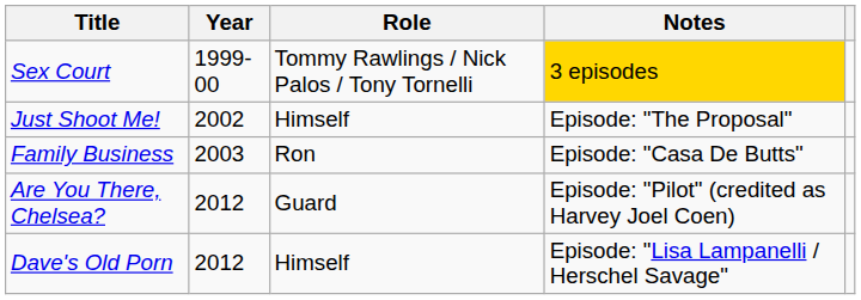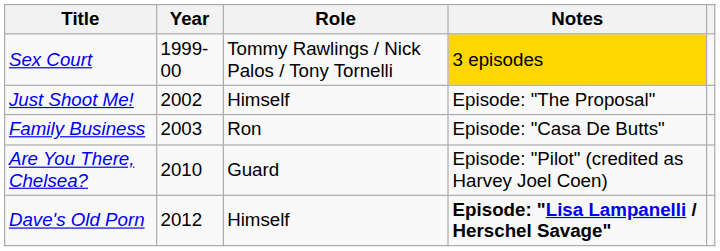 <table class="wikitable plainrowheaders sortable">
 <tr>
 <th scope="col">Title</th>
 <th scope="col">Year</th>
 <th scope="col">Role</th>
 <th scope="col" class="unsortable">Notes</th>
 <th scope="col" class="unsortable"></th>
 </tr>
 <tr>
 <td><em><a href='#'>Sex Court</a></em></td>
 <td>1999-00</td>
 <td>Tommy Rawlings / Nick Palos / Tony Tornelli</td>
 <td style="background: gold;">3 episodes</td>
 <td></td>
 </tr>
 <tr>
 <td><em><a href='#'>Just Shoot Me!</a></em></td>
 <td>2002</td>
 <td>Himself</td>
 <td>Episode: "The Proposal"</td>
 <td style="text-align:center;"></td>
 </tr>
 <tr>
 <td><em><a href='#'>Family Business</a></em></td>
 <td>2003</td>
 <td>Ron</td>
 <td>Episode: "Casa De Butts"</td>
 <td></td>
 </tr>
 <tr>
 <td><em><a href='#'>Are You There, Chelsea?</a></em></td>
-<td>2012</td>
+<td>2010</td>
 <td>Guard</td>
 <td>Episode: "Pilot" (credited as Harvey Joel Coen)</td>
 <td></td>
 </tr>
 <tr>
 <td><em><a href='#'>Dave's Old Porn</a></em></td>
 <td>2012</td>
 <td>Himself</td>
-<td>Episode: "<a href='#'>Lisa Lampanelli</a> / Herschel Savage"</td>
+<td><strong>Episode: "<a href='#'>Lisa Lampanelli</a> / Herschel Savage"</strong></td>
 <td></td>
 </tr>
 </table>
